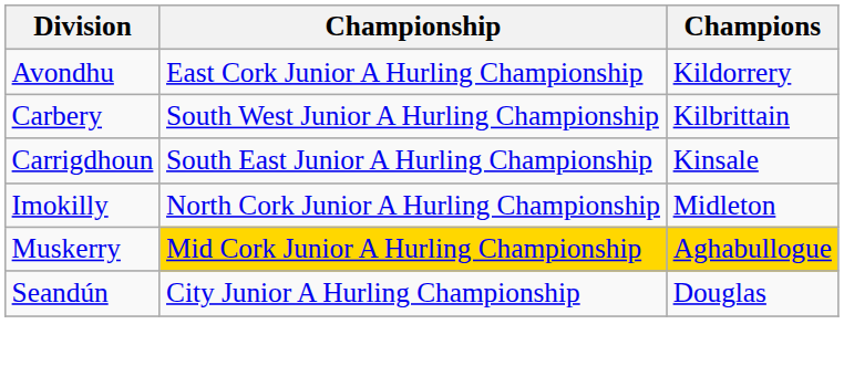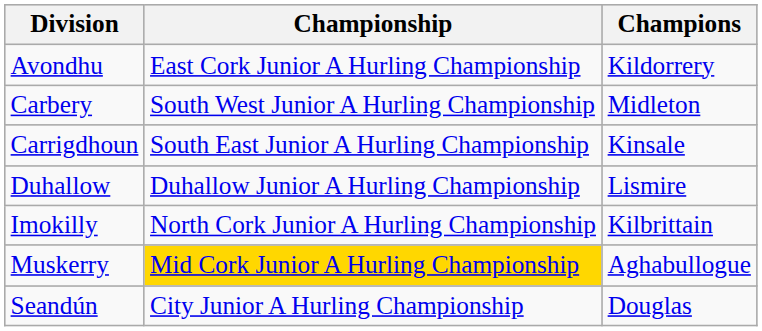 <table class="wikitable">
 <tr>
 <th>Division</th>
 <th>Championship</th>
 <th>Champions</th>
 </tr>
 <tr>
 <td><a href='#'>Avondhu</a></td>
 <td><a href='#'>East Cork Junior A Hurling Championship</a></td>
 <td><a href='#'>Kildorrery</a></td>
 </tr>
 <tr>
 <td><a href='#'>Carbery</a></td>
 <td><a href='#'>South West Junior A Hurling Championship</a></td>
-<td><a href='#'>Kilbrittain</a></td>
+<td><a href='#'>Midleton</a></td>
 </tr>
 <tr>
 <td><a href='#'>Carrigdhoun</a></td>
 <td><a href='#'>South East Junior A Hurling Championship</a></td>
 <td><a href='#'>Kinsale</a></td>
 </tr>
 <tr>
+<td><a href='#'>Duhallow</a></td>
+<td><a href='#'>Duhallow Junior A Hurling Championship</a></td>
+<td><a href='#'>Lismire</a></td>
+</tr>
+<tr>
 <td><a href='#'>Imokilly</a></td>
 <td><a href='#'>North Cork Junior A Hurling Championship</a></td>
-<td><a href='#'>Midleton</a></td>
+<td><a href='#'>Kilbrittain</a></td>
 </tr>
 <tr>
 <td><a href='#'>Muskerry</a></td>
 <td style="background: gold;"><a href='#'>Mid Cork Junior A Hurling Championship</a></td>
-<td style="background: gold;"><a href='#'>Aghabullogue</a></td>
+<td><a href='#'>Aghabullogue</a></td>
 </tr>
 <tr>
 <td><a href='#'>Seandún</a></td>
 <td><a href='#'>City Junior A Hurling Championship</a></td>
 <td><a href='#'>Douglas</a></td>
 </tr>
 </table>
